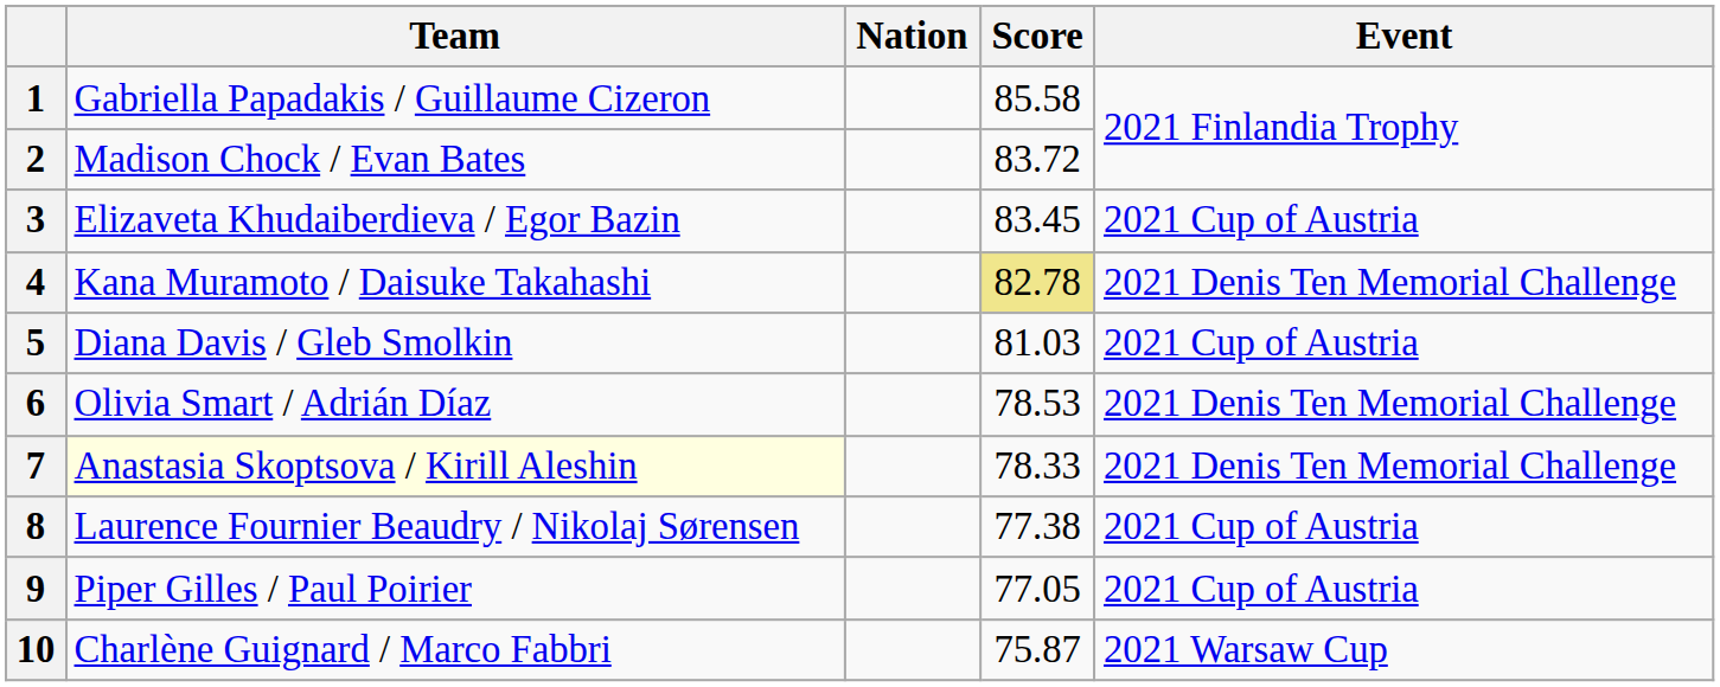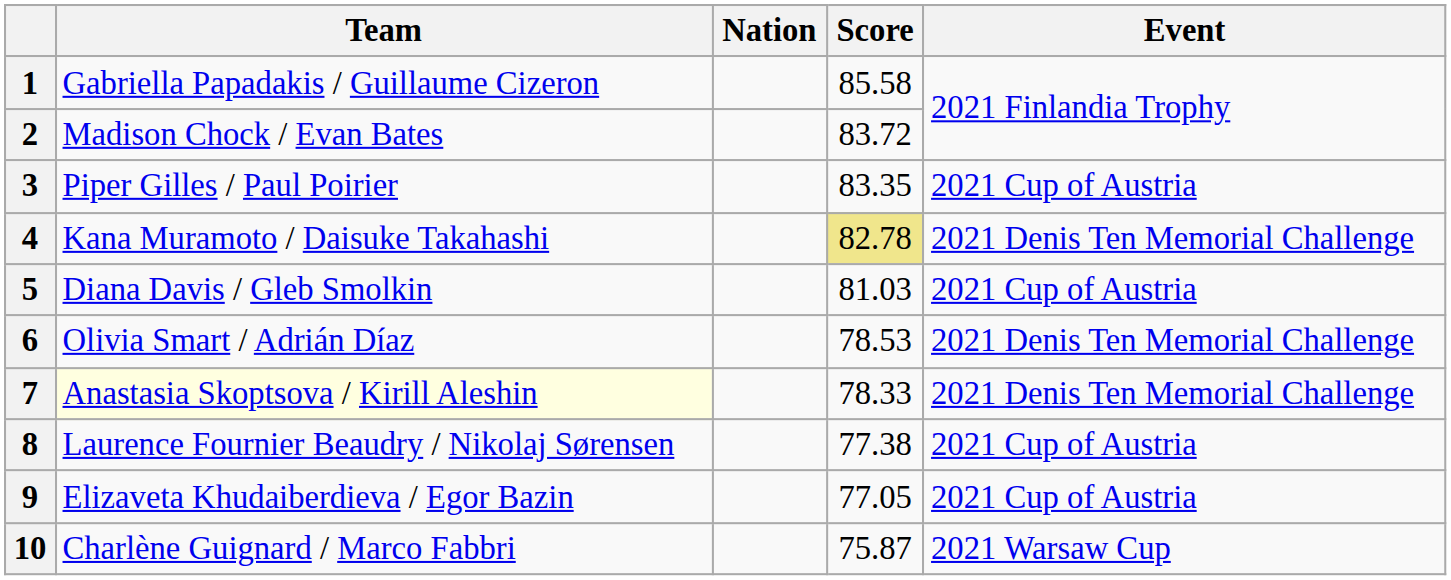 <table class="wikitable sortable" style="text-align:left; width:80%">
 <tr>
 <th scope="col"></th>
 <th scope="col">Team</th>
 <th scope="col">Nation</th>
 <th scope="col">Score</th>
 <th scope="col">Event</th>
 </tr>
 <tr>
 <th scope="row">1</th>
 <td><a href='#'>Gabriella Papadakis</a> / <a href='#'>Guillaume Cizeron</a></td>
 <td></td>
 <td style="text-align:center;">85.58</td>
 <td rowspan="2"><a href='#'>2021 Finlandia Trophy</a></td>
 </tr>
 <tr>
 <th scope="row">2</th>
 <td><a href='#'>Madison Chock</a> / <a href='#'>Evan Bates</a></td>
 <td></td>
 <td style="text-align:center;">83.72</td>
 </tr>
 <tr>
 <th scope="row">3</th>
-<td><a href='#'>Elizaveta Khudaiberdieva</a> / <a href='#'>Egor Bazin</a></td>
+<td><a href='#'>Piper Gilles</a> / <a href='#'>Paul Poirier</a></td>
 <td></td>
-<td style="text-align:center;">83.45</td>
+<td style="text-align:center;">83.35</td>
 <td><a href='#'>2021 Cup of Austria</a></td>
 </tr>
 <tr>
 <th scope="row">4</th>
 <td><a href='#'>Kana Muramoto</a> / <a href='#'>Daisuke Takahashi</a></td>
 <td></td>
 <td style="background: khaki; text-align:center;">82.78</td>
 <td><a href='#'>2021 Denis Ten Memorial Challenge</a></td>
 </tr>
 <tr>
 <th scope="row">5</th>
 <td><a href='#'>Diana Davis</a> / <a href='#'>Gleb Smolkin</a></td>
 <td></td>
 <td style="text-align:center;">81.03</td>
 <td><a href='#'>2021 Cup of Austria</a></td>
 </tr>
 <tr>
 <th scope="row">6</th>
 <td><a href='#'>Olivia Smart</a> / <a href='#'>Adrián Díaz</a></td>
 <td></td>
 <td style="text-align:center;">78.53</td>
 <td><a href='#'>2021 Denis Ten Memorial Challenge</a></td>
 </tr>
 <tr>
 <th scope="row">7</th>
 <td style="background: lightyellow;"><a href='#'>Anastasia Skoptsova</a> / <a href='#'>Kirill Aleshin</a></td>
 <td></td>
 <td style="text-align:center;">78.33</td>
 <td><a href='#'>2021 Denis Ten Memorial Challenge</a></td>
 </tr>
 <tr>
 <th scope="row">8</th>
 <td><a href='#'>Laurence Fournier Beaudry</a> / <a href='#'>Nikolaj Sørensen</a></td>
 <td></td>
 <td style="text-align:center;">77.38</td>
 <td><a href='#'>2021 Cup of Austria</a></td>
 </tr>
 <tr>
 <th scope="row">9</th>
-<td><a href='#'>Piper Gilles</a> / <a href='#'>Paul Poirier</a></td>
+<td><a href='#'>Elizaveta Khudaiberdieva</a> / <a href='#'>Egor Bazin</a></td>
 <td></td>
 <td style="text-align:center;">77.05</td>
 <td><a href='#'>2021 Cup of Austria</a></td>
 </tr>
 <tr>
 <th scope="row">10</th>
 <td><a href='#'>Charlène Guignard</a> / <a href='#'>Marco Fabbri</a></td>
 <td></td>
 <td style="text-align:center;">75.87</td>
 <td><a href='#'>2021 Warsaw Cup</a></td>
 </tr>
 </table>
